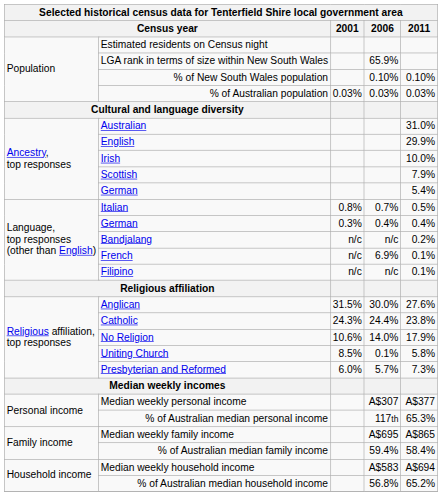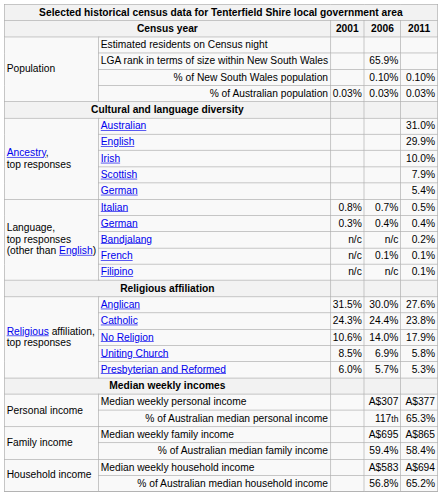 <table class="wikitable">
 <tr>
 <th colspan=6>Selected historical census data for Tenterfield Shire local government area</th>
 </tr>
 <tr>
 <th colspan=3>Census year</th>
 <th>2001</th>
 <th>2006</th>
 <th>2011</th>
 </tr>
 <tr>
 <td rowspan=4 colspan="2">Population</td>
 <td>Estimated residents on Census night</td>
 <td align="right"></td>
 <td align="right"> </td>
 <td align="right"> </td>
 </tr>
 <tr>
 <td align="right">LGA rank in terms of size within New South Wales</td>
 <td align="right"></td>
 <td align="right">65.9%</td>
 <td align="right"><small></small></td>
 </tr>
 <tr>
 <td align="right">% of New South Wales population</td>
 <td align="right"></td>
 <td align="right">0.10%</td>
 <td align="right">0.10%</td>
 </tr>
 <tr>
 <td align="right">% of Australian population</td>
 <td align="right">0.03%</td>
 <td align="right"> 0.03%</td>
 <td align="right"> 0.03%</td>
 </tr>
 <tr>
 <th colspan=3>Cultural and language diversity</th>
 <th></th>
 <th></th>
 <th></th>
 </tr>
 <tr>
 <td rowspan=5 colspan=2><a href='#'>Ancestry</a>,<br>top responses</td>
 <td><a href='#'>Australian</a></td>
 <td align="right"></td>
 <td align="right"></td>
 <td align="right">31.0%</td>
 </tr>
 <tr>
 <td><a href='#'>English</a></td>
 <td align="right"></td>
 <td align="right"></td>
 <td align="right">29.9%</td>
 </tr>
 <tr>
 <td><a href='#'>Irish</a></td>
 <td align="right"></td>
 <td align="right"></td>
 <td align="right">10.0%</td>
 </tr>
 <tr>
 <td><a href='#'>Scottish</a></td>
 <td align="right"></td>
 <td align="right"></td>
 <td align="right">7.9%</td>
 </tr>
 <tr>
 <td><a href='#'>German</a></td>
 <td align="right"></td>
 <td align="right"></td>
 <td align="right">5.4%</td>
 </tr>
 <tr>
 <td rowspan=5 colspan=2>Language,<br>top responses<br>(other than <a href='#'>English</a>)</td>
 <td><a href='#'>Italian</a></td>
 <td align="right">0.8%</td>
 <td align="right"> 0.7%</td>
 <td align="right"> 0.5%</td>
 </tr>
 <tr>
 <td><a href='#'>German</a></td>
 <td align="right">0.3%</td>
 <td align="right"> 0.4%</td>
 <td align="right"> 0.4%</td>
 </tr>
 <tr>
 <td><a href='#'>Bandjalang</a></td>
 <td align="right">n/c</td>
 <td align="right">n/c</td>
 <td align="right"> 0.2%</td>
 </tr>
 <tr>
 <td><a href='#'>French</a></td>
 <td align="right">n/c</td>
-<td align="right"> 6.9%</td>
+<td align="right"> 0.1%</td>
 <td align="right"> 0.1%</td>
 </tr>
 <tr>
 <td><a href='#'>Filipino</a></td>
 <td align="right">n/c</td>
 <td align="right">n/c</td>
 <td align="right"> 0.1%</td>
 </tr>
 <tr>
 <th colspan=3>Religious affiliation</th>
 <th></th>
 <th></th>
 <th></th>
 </tr>
 <tr>
 <td rowspan=5 colspan=2><a href='#'>Religious</a> affiliation,<br>top responses</td>
 <td><a href='#'>Anglican</a></td>
 <td align="right">31.5%</td>
 <td align="right"> 30.0%</td>
 <td align="right"> 27.6%</td>
 </tr>
 <tr>
 <td><a href='#'>Catholic</a></td>
 <td align="right">24.3%</td>
 <td align="right"> 24.4%</td>
 <td align="right"> 23.8%</td>
 </tr>
 <tr>
 <td><a href='#'>No Religion</a></td>
 <td align="right">10.6%</td>
 <td align="right"> 14.0%</td>
 <td align="right"> 17.9%</td>
 </tr>
 <tr>
 <td><a href='#'>Uniting Church</a></td>
 <td align="right">8.5%</td>
-<td align="right"> 0.1%</td>
+<td align="right"> 6.9%</td>
 <td align="right"> 5.8%</td>
 </tr>
 <tr>
 <td><a href='#'>Presbyterian and Reformed</a></td>
 <td align="right">6.0%</td>
 <td align="right"> 5.7%</td>
-<td align="right"> 7.3%</td>
+<td align="right"> 5.3%</td>
 </tr>
 <tr>
 <th colspan=3>Median weekly incomes</th>
 <th></th>
 <th></th>
 <th></th>
 </tr>
 <tr>
 <td rowspan=2 colspan=2>Personal income</td>
 <td>Median weekly personal income</td>
 <td align="right"></td>
 <td align="right">A$307</td>
 <td align="right">A$377</td>
 </tr>
 <tr>
 <td align="right">% of Australian median personal income</td>
 <td align="right"></td>
 <td align="right">117<small>th</small></td>
 <td align="right"> 65.3%</td>
 </tr>
 <tr>
 <td rowspan=2 colspan=2>Family income</td>
 <td>Median weekly family income</td>
 <td align="right"></td>
 <td align="right">A$695</td>
 <td align="right">A$865</td>
 </tr>
 <tr>
 <td align="right">% of Australian median family income</td>
 <td align="right"></td>
 <td align="right">59.4%</td>
 <td align="right"> 58.4%</td>
 </tr>
 <tr>
 <td rowspan=2 colspan=2>Household income</td>
 <td>Median weekly household income</td>
 <td align="right"></td>
 <td align="right">A$583</td>
 <td align="right">A$694</td>
 </tr>
 <tr>
 <td align="right">% of Australian median household income</td>
 <td align="right"></td>
 <td align="right">56.8%</td>
 <td align="right"> 65.2%</td>
 </tr>
 <tr>
 </tr>
 </table>
